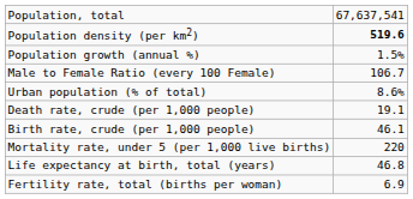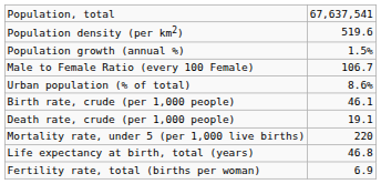 <table class="wikitable">
 <tr>
 <td>Population, total</td>
 <td style="text-align: right;">67,637,541</td>
 </tr>
 <tr>
 <td>Population density (per km<sup>2</sup>)</td>
-<td style="text-align: right;"><strong>519.6</strong></td>
+<td style="text-align: right;">519.6</td>
 </tr>
 <tr>
 <td>Population growth (annual %)</td>
 <td style="text-align: right;">1.5%</td>
 </tr>
 <tr>
 <td>Male to Female Ratio (every 100 Female)</td>
 <td style="text-align: right;">106.7</td>
 </tr>
 <tr>
 <td>Urban population (% of total)</td>
 <td style="text-align: right;">8.6%</td>
 </tr>
 <tr>
+<td>Birth rate, crude (per 1,000 people)</td>
+<td style="text-align: right;">46.1</td>
+</tr>
+<tr>
 <td>Death rate, crude (per 1,000 people)</td>
 <td style="text-align: right;">19.1</td>
-</tr>
-<tr>
-<td>Birth rate, crude (per 1,000 people)</td>
-<td style="text-align: right;">46.1</td>
 </tr>
 <tr>
 <td>Mortality rate, under 5 (per 1,000 live births)</td>
 <td style="text-align: right;">220</td>
 </tr>
 <tr>
 <td>Life expectancy at birth, total (years)</td>
 <td style="text-align: right;">46.8</td>
 </tr>
 <tr>
 <td>Fertility rate, total (births per woman)</td>
 <td style="text-align: right;">6.9</td>
 </tr>
 </table>
